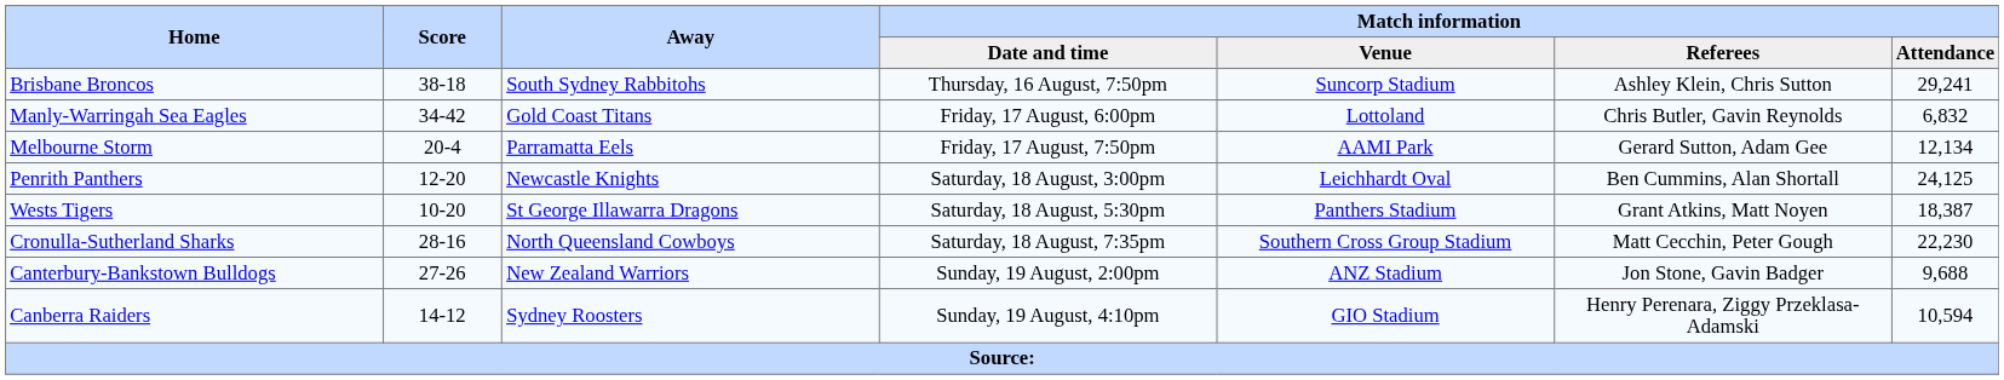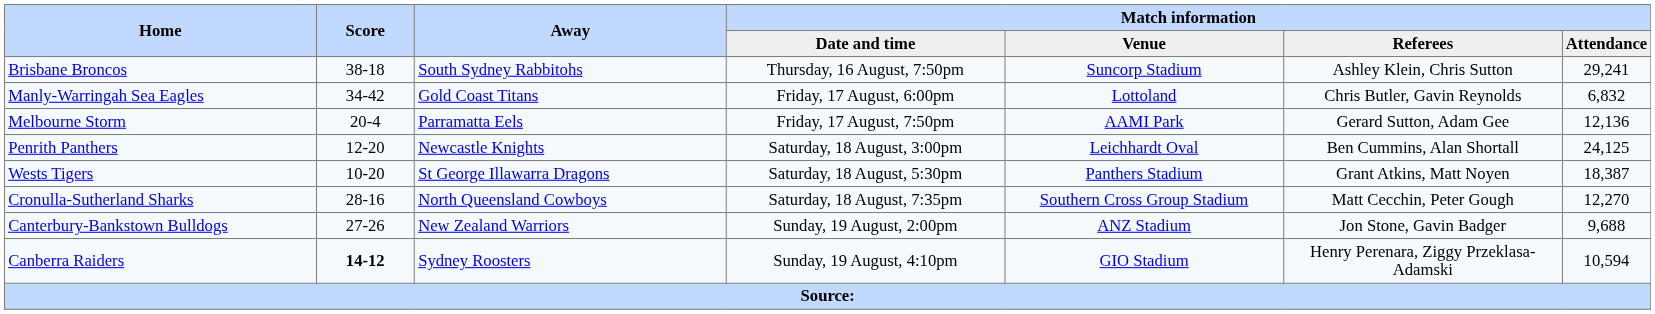 <table border="1" cellpadding="3" cellspacing="0" style="border-collapse:collapse; text-align:center; width:100%;">
 <tr style="background:#c1d8ff;">
 </tr>
 <tr style="background:#c1d8ff;">
 <th rowspan="2" style="width:19%;">Home</th>
 <th rowspan="2" style="width:6%;">Score</th>
 <th rowspan="2" style="width:19%;">Away</th>
 <th colspan=6>Match information</th>
 </tr>
 <tr style="background:#efefef;">
 <th width=17%>Date and time</th>
 <th width=17%>Venue</th>
 <th width=17%>Referees</th>
 <th width=5%>Attendance</th>
 </tr>
 <tr style="text-align:center; background:#f5faff;">
 <td align="left"> <a href='#'>Brisbane Broncos</a></td>
 <td>38-18</td>
 <td align="left"> <a href='#'>South Sydney Rabbitohs</a></td>
 <td>Thursday, 16 August, 7:50pm</td>
 <td><a href='#'>Suncorp Stadium</a></td>
 <td>Ashley Klein, Chris Sutton</td>
 <td>29,241</td>
 </tr>
 <tr style="background:#c1d8ff;">
 </tr>
 <tr style="text-align:center; background:#f5faff;">
 <td align="left"> <a href='#'>Manly-Warringah Sea Eagles</a></td>
 <td>34-42</td>
 <td align="left"> <a href='#'>Gold Coast Titans</a></td>
 <td>Friday, 17 August, 6:00pm</td>
 <td><a href='#'>Lottoland</a></td>
 <td>Chris Butler, Gavin Reynolds</td>
 <td>6,832</td>
 </tr>
 <tr style="text-align:center; background:#f5faff;">
 <td align="left"> <a href='#'>Melbourne Storm</a></td>
 <td>20-4</td>
 <td align="left"> <a href='#'>Parramatta Eels</a></td>
 <td>Friday, 17 August, 7:50pm</td>
 <td><a href='#'>AAMI Park</a></td>
 <td>Gerard Sutton, Adam Gee</td>
-<td>12,134</td>
+<td>12,136</td>
 </tr>
 <tr style="text-align:center; background:#f5faff;">
 <td align="left"> <a href='#'>Penrith Panthers</a></td>
 <td>12-20</td>
 <td align="left"> <a href='#'>Newcastle Knights</a></td>
 <td>Saturday, 18 August, 3:00pm</td>
 <td><a href='#'>Leichhardt Oval</a></td>
 <td>Ben Cummins, Alan Shortall</td>
 <td>24,125</td>
 </tr>
 <tr style="text-align:center; background:#f5faff;">
 <td align="left"> <a href='#'>Wests Tigers</a></td>
 <td>10-20</td>
 <td align="left"> <a href='#'>St George Illawarra Dragons</a></td>
 <td>Saturday, 18 August, 5:30pm</td>
 <td><a href='#'>Panthers Stadium</a></td>
 <td>Grant Atkins, Matt Noyen</td>
 <td>18,387</td>
 </tr>
 <tr style="text-align:center; background:#f5faff;">
 <td align="left"> <a href='#'>Cronulla-Sutherland Sharks</a></td>
 <td>28-16</td>
 <td align="left"> <a href='#'>North Queensland Cowboys</a></td>
 <td>Saturday, 18 August, 7:35pm</td>
 <td><a href='#'>Southern Cross Group Stadium</a></td>
 <td>Matt Cecchin, Peter Gough</td>
-<td>22,230</td>
+<td>12,270</td>
 </tr>
 <tr style="text-align:center; background:#f5faff;">
 <td align="left"> <a href='#'>Canterbury-Bankstown Bulldogs</a></td>
 <td>27-26</td>
 <td align="left"> <a href='#'>New Zealand Warriors</a></td>
 <td>Sunday, 19 August, 2:00pm</td>
 <td><a href='#'>ANZ Stadium</a></td>
 <td>Jon Stone, Gavin Badger</td>
 <td>9,688</td>
 </tr>
 <tr style="text-align:center; background:#f5faff;">
 <td align="left"> <a href='#'>Canberra Raiders</a></td>
-<td>14-12</td>
+<td><strong>14-12</strong></td>
 <td align="left"> <a href='#'>Sydney Roosters</a></td>
 <td>Sunday, 19 August, 4:10pm</td>
 <td><a href='#'>GIO Stadium</a></td>
 <td>Henry Perenara, Ziggy Przeklasa-Adamski</td>
 <td>10,594</td>
 </tr>
 <tr style="background:#c1d8ff;">
 <th colspan=7>Source:</th>
 </tr>
 </table>
